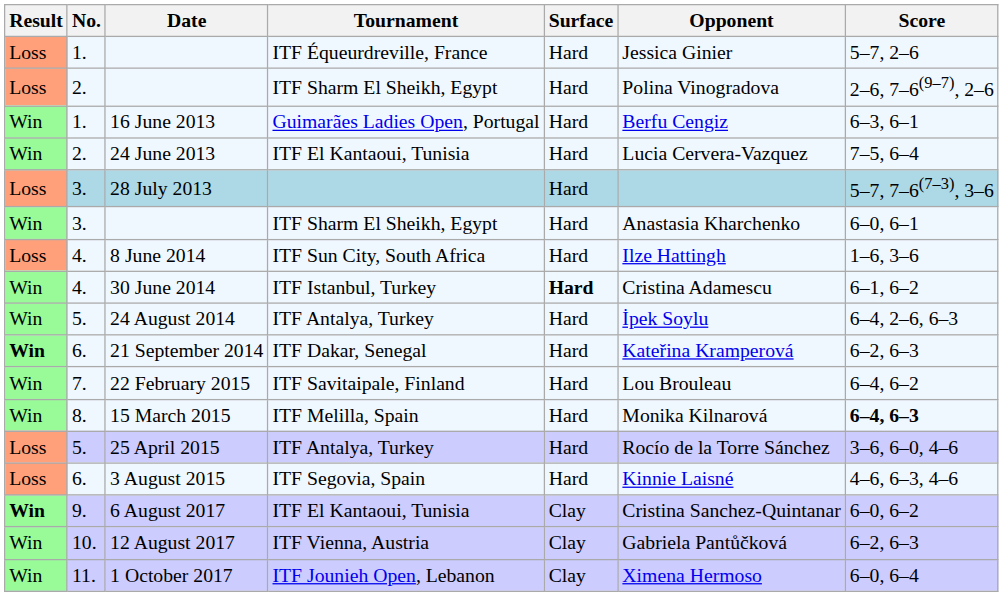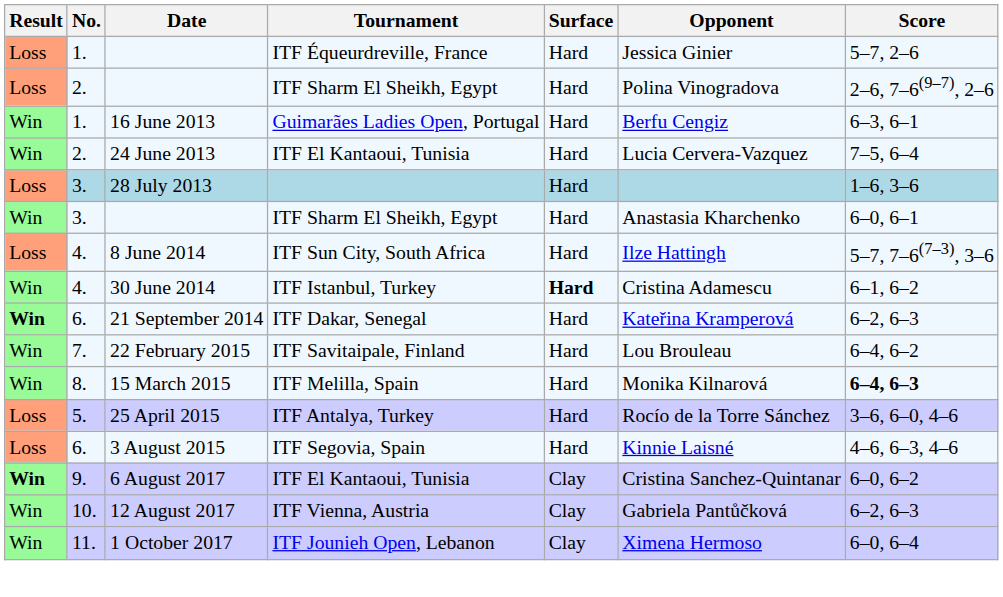 <table class="sortable wikitable" style=font-size:97%>
 <tr>
 <th>Result</th>
 <th>No.</th>
 <th>Date</th>
 <th>Tournament</th>
 <th>Surface</th>
 <th>Opponent</th>
 <th class="unsortable">Score</th>
 </tr>
 <tr style="background:#f0f8ff;">
 <td style="background:#ffa07a;">Loss</td>
 <td>1.</td>
 <td></td>
 <td>ITF Équeurdreville, France</td>
 <td>Hard</td>
 <td> Jessica Ginier</td>
 <td>5–7, 2–6</td>
 </tr>
 <tr style="background:#f0f8ff;">
 <td style="background:#ffa07a;">Loss</td>
 <td>2.</td>
 <td></td>
 <td>ITF Sharm El Sheikh, Egypt</td>
 <td>Hard</td>
 <td> Polina Vinogradova</td>
 <td>2–6, 7–6<sup>(9–7)</sup>, 2–6</td>
 </tr>
 <tr style="background:#f0f8ff;">
 <td style="background:#98fb98;">Win</td>
 <td>1.</td>
 <td>16 June 2013</td>
 <td><a href='#'>Guimarães Ladies Open</a>, Portugal</td>
 <td>Hard</td>
 <td> <a href='#'>Berfu Cengiz</a></td>
 <td>6–3, 6–1</td>
 </tr>
 <tr bgcolor="#f0f8ff">
 <td style="background:#98fb98;">Win</td>
 <td>2.</td>
 <td>24 June 2013</td>
 <td>ITF El Kantaoui, Tunisia</td>
 <td>Hard</td>
 <td> Lucia Cervera-Vazquez</td>
 <td>7–5, 6–4</td>
 </tr>
 <tr style="background:lightblue;">
 <td style="background:#ffa07a;">Loss</td>
 <td>3.</td>
 <td>28 July 2013</td>
 <td></td>
 <td>Hard</td>
 <td></td>
-<td>5–7, 7–6<sup>(7–3)</sup>, 3–6</td>
+<td>1–6, 3–6</td>
 </tr>
 <tr style="background:#f0f8ff;">
 <td style="background:#98fb98;">Win</td>
 <td>3.</td>
 <td></td>
 <td>ITF Sharm El Sheikh, Egypt</td>
 <td>Hard</td>
 <td> Anastasia Kharchenko</td>
 <td>6–0, 6–1</td>
 </tr>
 <tr style="background:#f0f8ff;">
 <td style="background:#ffa07a;">Loss</td>
 <td>4.</td>
 <td>8 June 2014</td>
 <td>ITF Sun City, South Africa</td>
 <td>Hard</td>
 <td> <a href='#'>Ilze Hattingh</a></td>
-<td>1–6, 3–6</td>
+<td>5–7, 7–6<sup>(7–3)</sup>, 3–6</td>
 </tr>
 <tr style="background:#f0f8ff;">
 <td style="background:#98fb98;">Win</td>
 <td>4.</td>
 <td>30 June 2014</td>
 <td>ITF Istanbul, Turkey</td>
 <td><strong>Hard</strong></td>
 <td> Cristina Adamescu</td>
 <td>6–1, 6–2</td>
-</tr>
-<tr style="background:#f0f8ff;">
-<td style="background:#98fb98;">Win</td>
-<td>5.</td>
-<td>24 August 2014</td>
-<td>ITF Antalya, Turkey</td>
-<td>Hard</td>
-<td> <a href='#'>İpek Soylu</a></td>
-<td>6–4, 2–6, 6–3</td>
 </tr>
 <tr style="background:#f0f8ff;">
 <td style="background:#98fb98;"><strong>Win</strong></td>
 <td>6.</td>
 <td>21 September 2014</td>
 <td>ITF Dakar, Senegal</td>
 <td>Hard</td>
 <td> <a href='#'>Kateřina Kramperová</a></td>
 <td>6–2, 6–3</td>
 </tr>
 <tr style="background:#f0f8ff;">
 <td style="background:#98fb98;">Win</td>
 <td>7.</td>
 <td>22 February 2015</td>
 <td>ITF Savitaipale, Finland</td>
 <td>Hard</td>
 <td> Lou Brouleau</td>
 <td>6–4, 6–2</td>
 </tr>
 <tr style="background:#f0f8ff;">
 <td style="background:#98fb98;">Win</td>
 <td>8.</td>
 <td>15 March 2015</td>
 <td>ITF Melilla, Spain</td>
 <td>Hard</td>
 <td> Monika Kilnarová</td>
 <td><strong>6–4, 6–3</strong></td>
 </tr>
 <tr style="background:#ccccff;">
 <td style="background:#ffa07a;">Loss</td>
 <td>5.</td>
 <td>25 April 2015</td>
 <td>ITF Antalya, Turkey</td>
 <td>Hard</td>
 <td> Rocío de la Torre Sánchez</td>
 <td>3–6, 6–0, 4–6</td>
 </tr>
 <tr style="background:#f0f8ff;">
 <td style="background:#ffa07a;">Loss</td>
 <td>6.</td>
 <td>3 August 2015</td>
 <td>ITF Segovia, Spain</td>
 <td>Hard</td>
 <td> <a href='#'>Kinnie Laisné</a></td>
 <td>4–6, 6–3, 4–6</td>
 </tr>
 <tr style="background:#ccccff;">
 <td style="background:#98fb98;"><strong>Win</strong></td>
 <td>9.</td>
 <td>6 August 2017</td>
 <td>ITF El Kantaoui, Tunisia</td>
 <td>Clay</td>
 <td> Cristina Sanchez-Quintanar</td>
 <td>6–0, 6–2</td>
 </tr>
 <tr style="background:#ccccff;">
 <td style="background:#98fb98;">Win</td>
 <td>10.</td>
 <td>12 August 2017</td>
 <td>ITF Vienna, Austria</td>
 <td>Clay</td>
 <td> Gabriela Pantůčková</td>
 <td>6–2, 6–3</td>
 </tr>
 <tr style="background:#ccccff;">
 <td style="background:#98fb98;">Win</td>
 <td>11.</td>
 <td>1 October 2017</td>
 <td><a href='#'>ITF Jounieh Open</a>, Lebanon</td>
 <td>Clay</td>
 <td> <a href='#'>Ximena Hermoso</a></td>
 <td>6–0, 6–4</td>
 </tr>
 </table>
